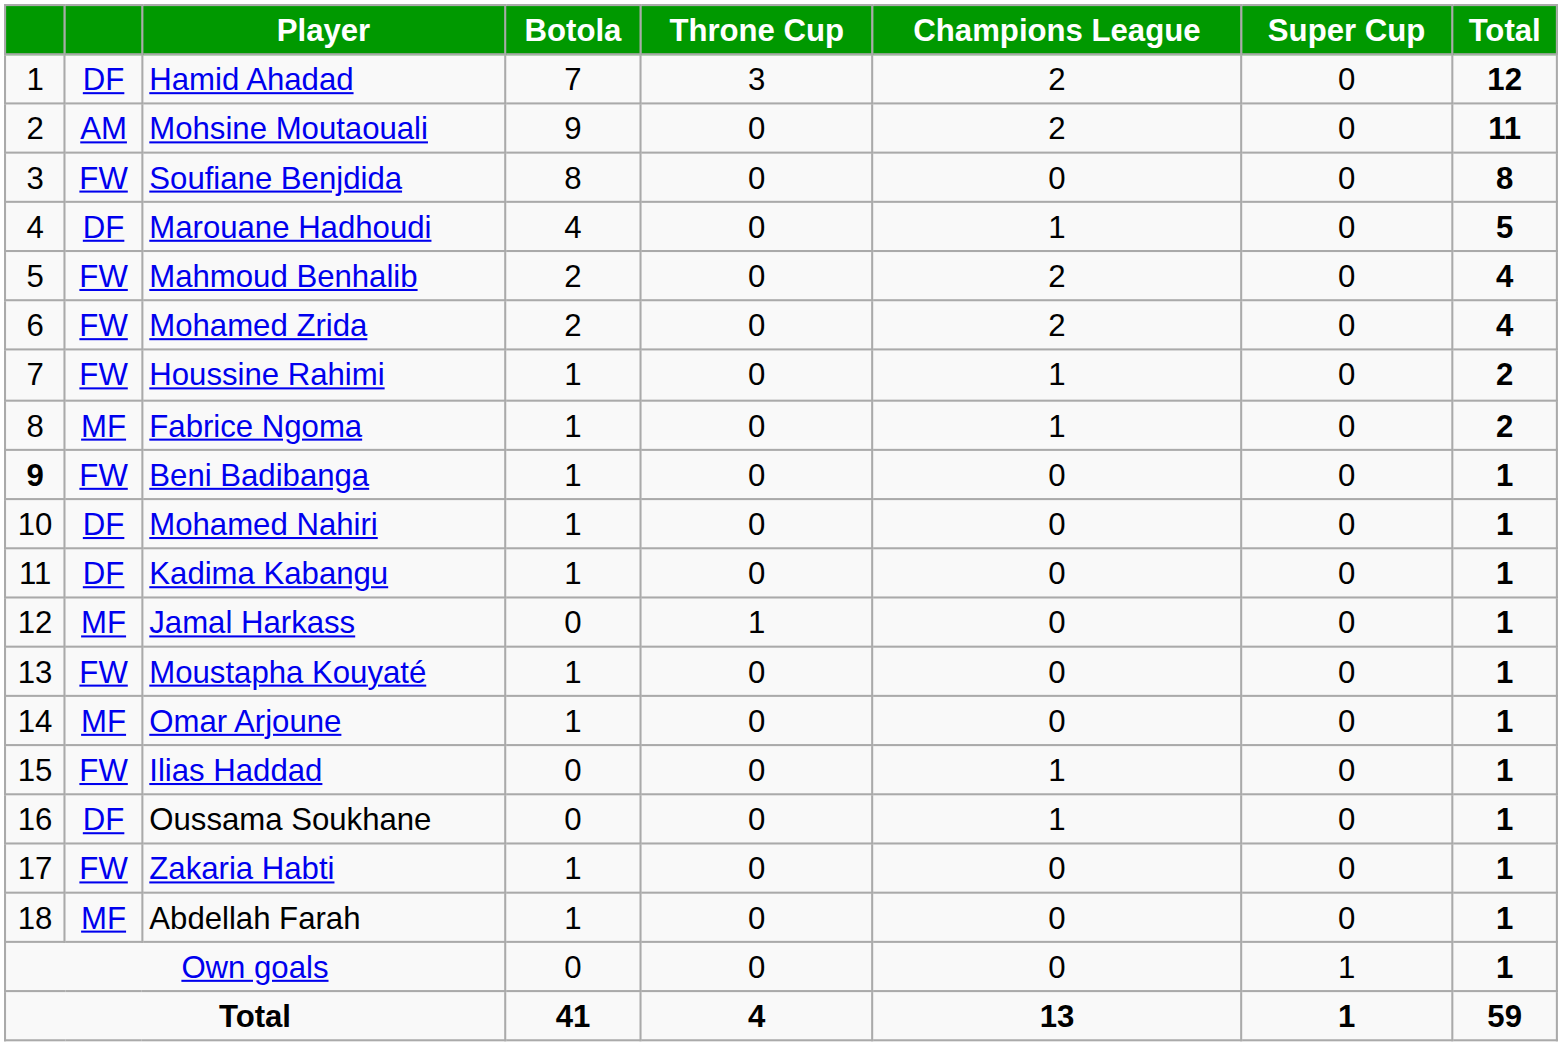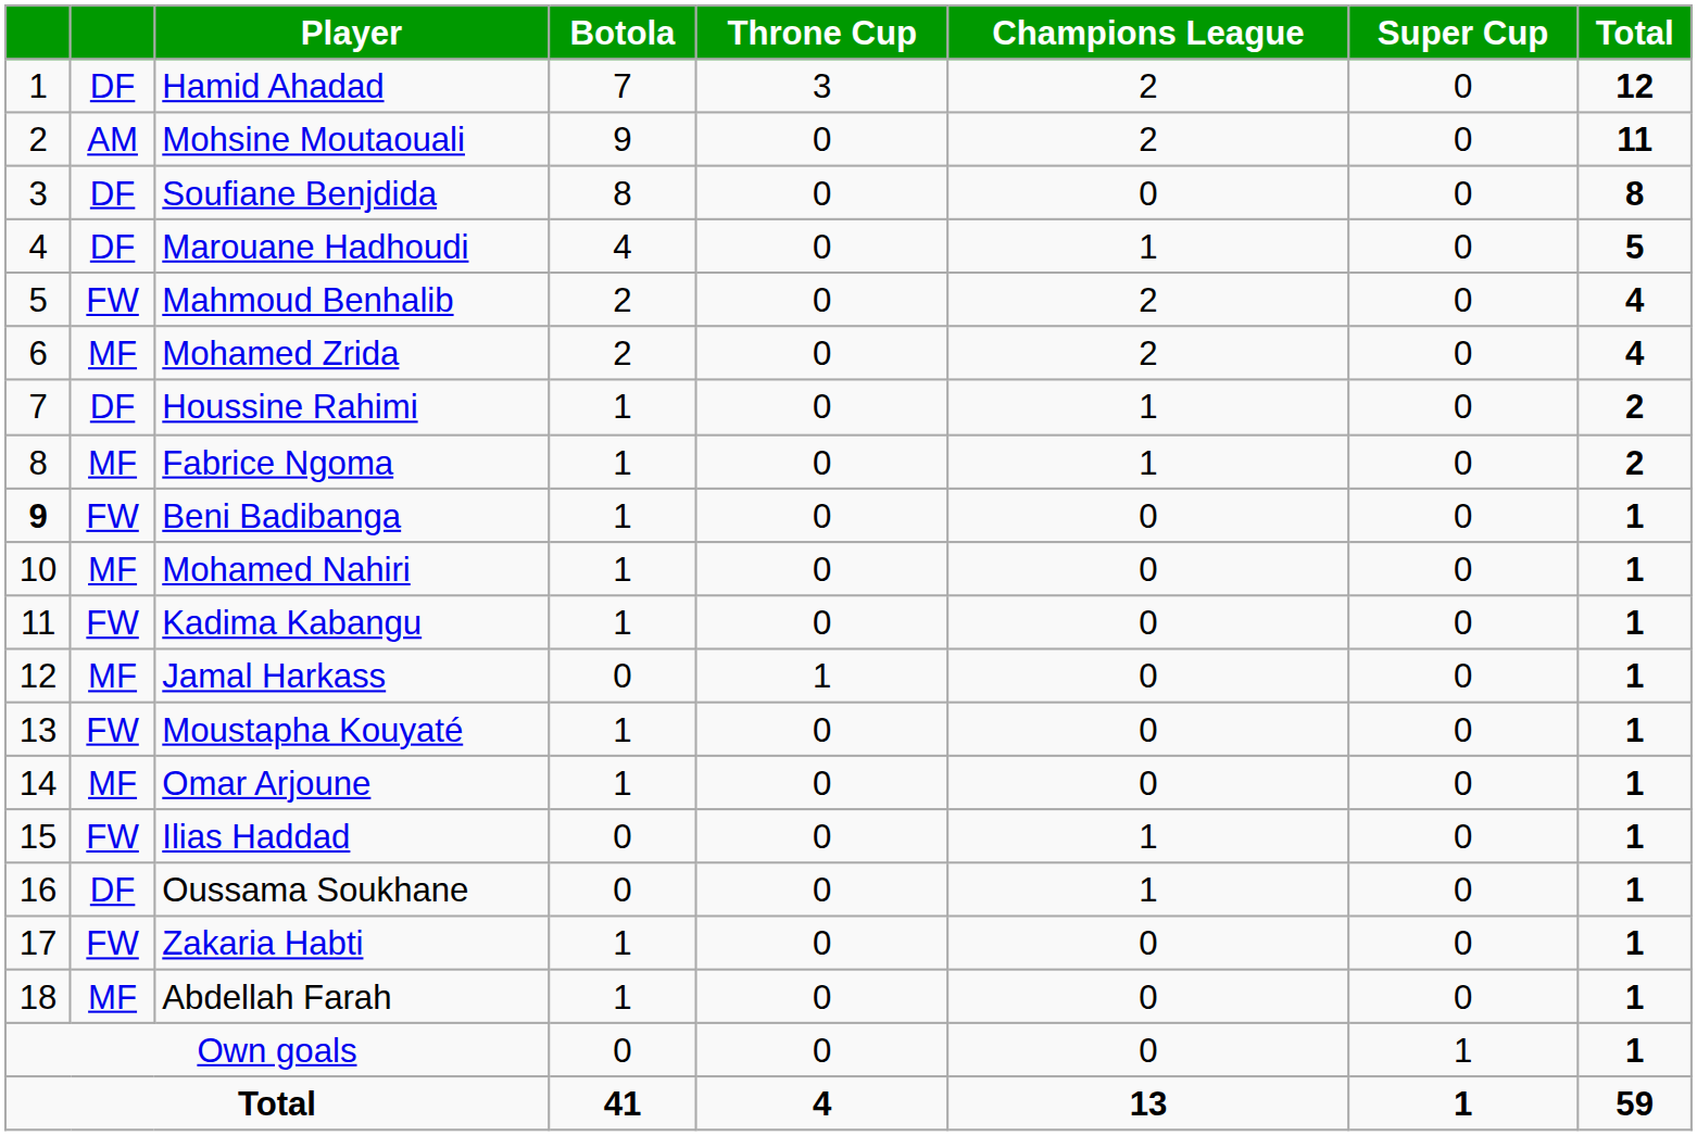 <table class="wikitable" style="width:60%; text-align:center; font-size:95%; text-align:centre;">
 <tr>
 <th style="background:#009900; color:white;"></th>
 <th style="background:#009900; color:white;"></th>
 <th style="background:#009900; color:white;">Player</th>
 <th style="background:#009900; color:white;">Botola</th>
 <th style="background:#009900; color:white;">Throne Cup</th>
 <th style="background:#009900; color:white;">Champions League</th>
 <th style="background:#009900; color:white;">Super Cup</th>
 <th style="background:#009900; color:white;">Total</th>
 </tr>
 <tr>
 <td rowspan="-">1</td>
 <td><a href='#'>DF</a></td>
 <td style="text-align:left;"> <a href='#'>Hamid Ahadad</a></td>
 <td rowspan="-">7</td>
 <td rowspan="-">3</td>
 <td rowspan="-">2</td>
 <td rowspan="-">0</td>
 <td rowspan="-"><strong>12</strong></td>
 </tr>
 <tr>
 <td rowspan="-">2</td>
 <td><a href='#'>AM</a></td>
 <td rowspan="-" style="text-align:left;"> <a href='#'>Mohsine Moutaouali</a></td>
 <td rowspan="-">9</td>
 <td rowspan="-">0</td>
 <td rowspan="-">2</td>
 <td rowspan="-">0</td>
 <td rowspan="-"><strong>11</strong></td>
 </tr>
 <tr>
 <td rowspan="-">3</td>
-<td><a href='#'>FW</a></td>
+<td><a href='#'>DF</a></td>
 <td style="text-align:left;"> <a href='#'>Soufiane Benjdida</a></td>
 <td rowspan="-">8</td>
 <td rowspan="-">0</td>
 <td rowspan="-">0</td>
 <td rowspan="-">0</td>
 <td rowspan="-"><strong>8</strong></td>
 </tr>
 <tr>
 <td rowspan="-">4</td>
 <td><a href='#'>DF</a></td>
 <td rowspan="-" style="text-align:left;"> <a href='#'>Marouane Hadhoudi</a></td>
 <td rowspan="-">4</td>
 <td rowspan="-">0</td>
 <td rowspan="-">1</td>
 <td rowspan="-">0</td>
 <td rowspan="-"><strong>5</strong></td>
 </tr>
 <tr>
 <td rowspan="-">5</td>
 <td><a href='#'>FW</a></td>
 <td rowspan="-" style="text-align:left;"> <a href='#'>Mahmoud Benhalib</a></td>
 <td rowspan="-">2</td>
 <td rowspan="-">0</td>
 <td rowspan="-">2</td>
 <td rowspan="-">0</td>
 <td rowspan="-"><strong>4</strong></td>
 </tr>
 <tr>
 <td rowspan="-">6</td>
-<td><a href='#'>FW</a></td>
+<td><a href='#'>MF</a></td>
 <td rowspan="-" style="text-align:left;"> <a href='#'>Mohamed Zrida</a></td>
 <td rowspan="-">2</td>
 <td rowspan="-">0</td>
 <td rowspan="-">2</td>
 <td rowspan="-">0</td>
 <td rowspan="-"><strong>4</strong></td>
 </tr>
 <tr>
 <td rowspan="-">7</td>
-<td><a href='#'>FW</a></td>
+<td><a href='#'>DF</a></td>
 <td style="text-align:left;"> <a href='#'>Houssine Rahimi</a></td>
 <td rowspan="-">1</td>
 <td rowspan="-">0</td>
 <td rowspan="-">1</td>
 <td rowspan="-">0</td>
 <td rowspan="-"><strong>2</strong></td>
 </tr>
 <tr>
 <td rowspan="-">8</td>
 <td><a href='#'>MF</a></td>
 <td rowspan="-" style="text-align:left;"> <a href='#'>Fabrice Ngoma</a></td>
 <td rowspan="-">1</td>
 <td rowspan="-">0</td>
 <td rowspan="-">1</td>
 <td rowspan="-">0</td>
 <td rowspan="-"><strong>2</strong></td>
 </tr>
 <tr>
 <td rowspan="-"><strong>9</strong></td>
 <td><a href='#'>FW</a></td>
 <td rowspan="-" style="text-align:left;"> <a href='#'>Beni Badibanga</a></td>
 <td rowspan="-">1</td>
 <td rowspan="-">0</td>
 <td rowspan="-">0</td>
 <td rowspan="-">0</td>
 <td rowspan="-"><strong>1</strong></td>
 </tr>
 <tr>
 <td rowspan="-">10</td>
-<td><a href='#'>DF</a></td>
+<td><a href='#'>MF</a></td>
 <td rowspan="-" style="text-align:left;"> <a href='#'>Mohamed Nahiri</a></td>
 <td rowspan="-">1</td>
 <td rowspan="-">0</td>
 <td rowspan="-">0</td>
 <td rowspan="-">0</td>
 <td rowspan="-"><strong>1</strong></td>
 </tr>
 <tr>
 <td rowspan="-">11</td>
-<td><a href='#'>DF</a></td>
+<td><a href='#'>FW</a></td>
 <td style="text-align:left;"> <a href='#'>Kadima Kabangu</a></td>
 <td rowspan="-">1</td>
 <td rowspan="-">0</td>
 <td rowspan="-">0</td>
 <td rowspan="-">0</td>
 <td rowspan="-"><strong>1</strong></td>
 </tr>
 <tr>
 <td rowspan="-">12</td>
 <td><a href='#'>MF</a></td>
 <td style="text-align:left;"> <a href='#'>Jamal Harkass</a></td>
 <td rowspan="-">0</td>
 <td rowspan="-">1</td>
 <td rowspan="-">0</td>
 <td rowspan="-">0</td>
 <td rowspan="-"><strong>1</strong></td>
 </tr>
 <tr>
 <td rowspan="-">13</td>
 <td><a href='#'>FW</a></td>
 <td rowspan="-" style="text-align:left;"> <a href='#'>Moustapha Kouyaté</a></td>
 <td rowspan="-">1</td>
 <td rowspan="-">0</td>
 <td rowspan="-">0</td>
 <td rowspan="-">0</td>
 <td rowspan="-"><strong>1</strong></td>
 </tr>
 <tr>
 <td rowspan="-">14</td>
 <td><a href='#'>MF</a></td>
 <td rowspan="-" style="text-align:left;"> <a href='#'>Omar Arjoune</a></td>
 <td rowspan="-">1</td>
 <td rowspan="-">0</td>
 <td rowspan="-">0</td>
 <td rowspan="-">0</td>
 <td rowspan="-"><strong>1</strong></td>
 </tr>
 <tr>
 <td rowspan="-">15</td>
 <td><a href='#'>FW</a></td>
 <td style="text-align:left;"> <a href='#'>Ilias Haddad</a></td>
 <td rowspan="-">0</td>
 <td rowspan="-">0</td>
 <td rowspan="-">1</td>
 <td rowspan="-">0</td>
 <td rowspan="-"><strong>1</strong></td>
 </tr>
 <tr>
 <td rowspan="-">16</td>
 <td><a href='#'>DF</a></td>
 <td rowspan="-" style="text-align:left;"> Oussama Soukhane</td>
 <td rowspan="-">0</td>
 <td rowspan="-">0</td>
 <td rowspan="-">1</td>
 <td rowspan="-">0</td>
 <td rowspan="-"><strong>1</strong></td>
 </tr>
 <tr>
 <td rowspan="-">17</td>
 <td><a href='#'>FW</a></td>
 <td rowspan="-" style="text-align:left;"> <a href='#'>Zakaria Habti</a></td>
 <td rowspan="-">1</td>
 <td rowspan="-">0</td>
 <td rowspan="-">0</td>
 <td rowspan="-">0</td>
 <td rowspan="-"><strong>1</strong></td>
 </tr>
 <tr>
 <td rowspan="-">18</td>
 <td><a href='#'>MF</a></td>
 <td rowspan="-" style="text-align:left;"> Abdellah Farah</td>
 <td rowspan="-">1</td>
 <td rowspan="-">0</td>
 <td rowspan="-">0</td>
 <td rowspan="-">0</td>
 <td rowspan="-"><strong>1</strong></td>
 </tr>
 <tr>
 <td colspan="3"><a href='#'>Own goals</a></td>
 <td rowspan="-">0</td>
 <td rowspan="-">0</td>
 <td rowspan="-">0</td>
 <td rowspan="-">1</td>
 <td rowspan="-"><strong>1</strong></td>
 </tr>
 <tr class="sortbottom">
 <td colspan="3"><strong>Total</strong></td>
 <td rowspan="-"><strong>41</strong></td>
 <td rowspan="-"><strong>4</strong></td>
 <td rowspan="-"><strong>13</strong></td>
 <td rowspan="-"><strong>1</strong></td>
 <td rowspan="-"><strong>59</strong></td>
 </tr>
 </table>
